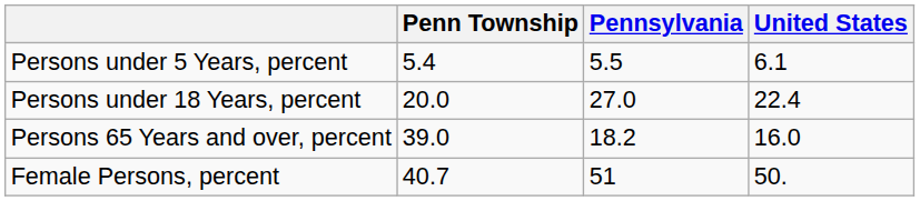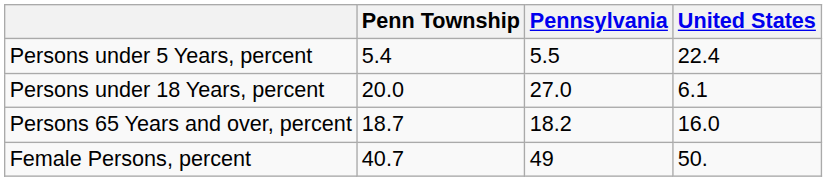 <table class="wikitable">
 <tr>
 <th></th>
 <th>Penn Township</th>
 <th><a href='#'>Pennsylvania</a></th>
 <th><a href='#'>United States</a></th>
 </tr>
 <tr>
 <td>Persons under 5 Years, percent</td>
 <td>5.4</td>
 <td>5.5</td>
-<td>6.1</td>
+<td>22.4</td>
 </tr>
 <tr>
 <td>Persons under 18 Years, percent</td>
 <td>20.0</td>
 <td>27.0</td>
-<td>22.4</td>
+<td>6.1</td>
 </tr>
 <tr>
 <td>Persons 65 Years and over, percent</td>
-<td>39.0</td>
+<td>18.7</td>
 <td>18.2</td>
 <td>16.0</td>
 </tr>
 <tr>
 <td>Female Persons, percent</td>
 <td>40.7</td>
-<td>51</td>
+<td>49</td>
 <td>50.</td>
 </tr>
 </table>
